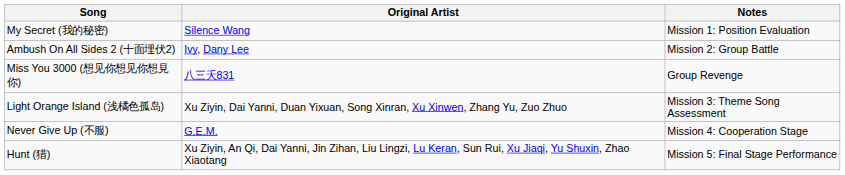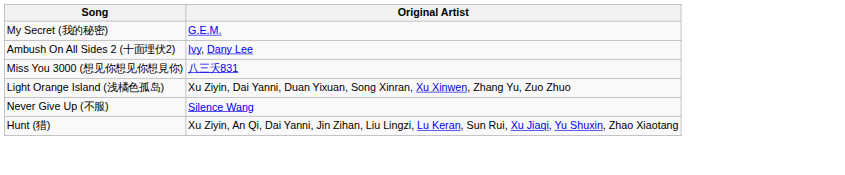 <table class="wikitable">
 <tr>
 <th>Song</th>
 <th>Original Artist</th>
-<th>Notes</th>
 </tr>
 <tr>
 <td>My Secret (我的秘密)</td>
-<td><a href='#'>Silence Wang</a></td>
-<td>Mission 1: Position Evaluation</td>
+<td><a href='#'>G.E.M.</a></td>
 </tr>
 <tr>
 <td>Ambush On All Sides 2 (十面埋伏2)</td>
 <td><a href='#'>Ivy</a>, <a href='#'>Dany Lee</a></td>
-<td>Mission 2: Group Battle</td>
 </tr>
 <tr>
 <td>Miss You 3000 (想见你想见你想見你)</td>
 <td><a href='#'>八三夭831</a></td>
-<td>Group Revenge</td>
 </tr>
 <tr>
 <td>Light Orange Island (浅橘色孤岛)</td>
 <td>Xu Ziyin, Dai Yanni, Duan Yixuan, Song Xinran, <a href='#'>Xu Xinwen</a>, Zhang Yu, Zuo Zhuo</td>
-<td>Mission 3: Theme Song Assessment</td>
 </tr>
 <tr>
 <td>Never Give Up (不服)</td>
-<td><a href='#'>G.E.M.</a></td>
-<td>Mission 4: Cooperation Stage</td>
+<td><a href='#'>Silence Wang</a></td>
 </tr>
 <tr>
 <td>Hunt (猎)</td>
 <td>Xu Ziyin, An Qi, Dai Yanni, Jin Zihan, Liu Lingzi, <a href='#'>Lu Keran</a>, Sun Rui, <a href='#'>Xu Jiaqi</a>, <a href='#'>Yu Shuxin</a>, Zhao Xiaotang</td>
-<td>Mission 5: Final Stage Performance</td>
 </tr>
 </table>
